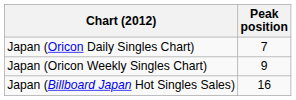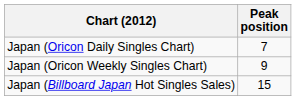 <table class="wikitable sortable" border="1">
 <tr>
 <th>Chart (2012)</th>
 <th>Peak<br>position</th>
 </tr>
 <tr>
 <td>Japan (<a href='#'>Oricon</a> Daily Singles Chart)</td>
 <td style="text-align:center;">7</td>
 </tr>
 <tr>
 <td>Japan (Oricon Weekly Singles Chart)</td>
 <td style="text-align:center;">9</td>
 </tr>
 <tr>
 <td>Japan (<em><a href='#'>Billboard Japan</a></em> Hot Singles Sales)</td>
-<td style="text-align:center;">16</td>
+<td style="text-align:center;">15</td>
 </tr>
 </table>
